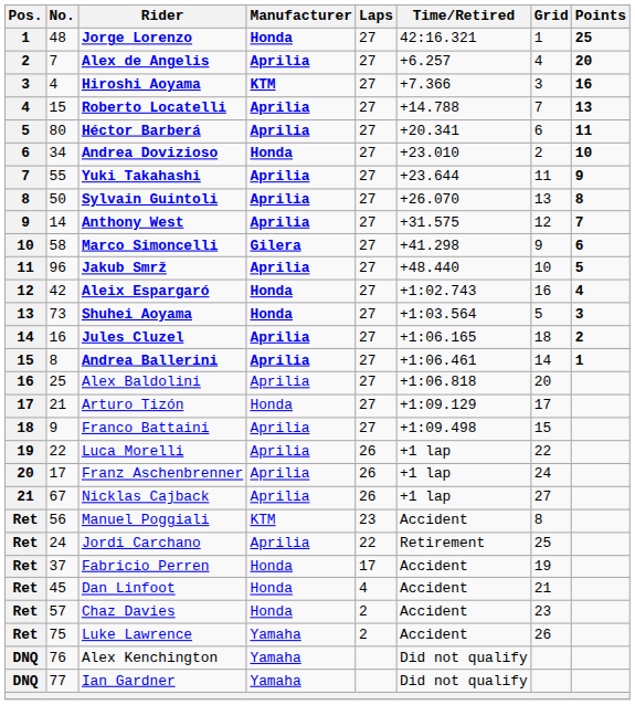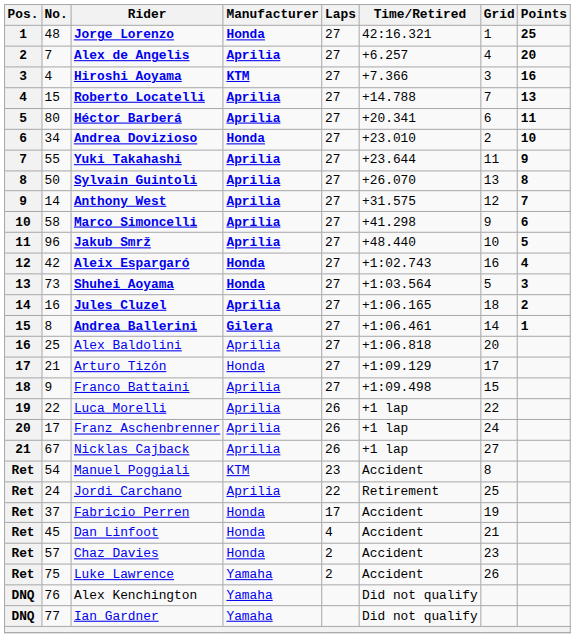 <table class="wikitable" style="font-size: 95%;">
 <tr>
 <th>Pos.</th>
 <th>No.</th>
 <th>Rider</th>
 <th>Manufacturer</th>
 <th>Laps</th>
 <th>Time/Retired</th>
 <th>Grid</th>
 <th>Points</th>
 </tr>
 <tr>
 <th>1</th>
 <td>48</td>
 <td> <strong><a href='#'>Jorge Lorenzo</a></strong></td>
 <td><strong><a href='#'>Honda</a></strong></td>
 <td>27</td>
 <td>42:16.321</td>
 <td>1</td>
 <td><strong>25</strong></td>
 </tr>
 <tr>
 <th>2</th>
 <td>7</td>
 <td> <strong><a href='#'>Alex de Angelis</a></strong></td>
 <td><strong><a href='#'>Aprilia</a></strong></td>
 <td>27</td>
 <td>+6.257</td>
 <td>4</td>
 <td><strong>20</strong></td>
 </tr>
 <tr>
 <th>3</th>
 <td>4</td>
 <td> <strong><a href='#'>Hiroshi Aoyama</a></strong></td>
 <td><strong><a href='#'>KTM</a></strong></td>
 <td>27</td>
 <td>+7.366</td>
 <td>3</td>
 <td><strong>16</strong></td>
 </tr>
 <tr>
 <th>4</th>
 <td>15</td>
 <td> <strong><a href='#'>Roberto Locatelli</a></strong></td>
 <td><strong><a href='#'>Aprilia</a></strong></td>
 <td>27</td>
 <td>+14.788</td>
 <td>7</td>
 <td><strong>13</strong></td>
 </tr>
 <tr>
 <th>5</th>
 <td>80</td>
 <td> <strong><a href='#'>Héctor Barberá</a></strong></td>
 <td><strong><a href='#'>Aprilia</a></strong></td>
 <td>27</td>
 <td>+20.341</td>
 <td>6</td>
 <td><strong>11</strong></td>
 </tr>
 <tr>
 <th>6</th>
 <td>34</td>
 <td> <strong><a href='#'>Andrea Dovizioso</a></strong></td>
 <td><strong><a href='#'>Honda</a></strong></td>
 <td>27</td>
 <td>+23.010</td>
 <td>2</td>
 <td><strong>10</strong></td>
 </tr>
 <tr>
 <th>7</th>
 <td>55</td>
 <td> <strong><a href='#'>Yuki Takahashi</a></strong></td>
 <td><strong><a href='#'>Aprilia</a></strong></td>
 <td>27</td>
 <td>+23.644</td>
 <td>11</td>
 <td><strong>9</strong></td>
 </tr>
 <tr>
 <th>8</th>
 <td>50</td>
 <td> <strong><a href='#'>Sylvain Guintoli</a></strong></td>
 <td><strong><a href='#'>Aprilia</a></strong></td>
 <td>27</td>
 <td>+26.070</td>
 <td>13</td>
 <td><strong>8</strong></td>
 </tr>
 <tr>
 <th>9</th>
 <td>14</td>
 <td> <strong><a href='#'>Anthony West</a></strong></td>
 <td><strong><a href='#'>Aprilia</a></strong></td>
 <td>27</td>
 <td>+31.575</td>
 <td>12</td>
 <td><strong>7</strong></td>
 </tr>
 <tr>
 <th>10</th>
 <td>58</td>
 <td> <strong><a href='#'>Marco Simoncelli</a></strong></td>
-<td><strong><a href='#'>Gilera</a></strong></td>
+<td><strong><a href='#'>Aprilia</a></strong></td>
 <td>27</td>
 <td>+41.298</td>
 <td>9</td>
 <td><strong>6</strong></td>
 </tr>
 <tr>
 <th>11</th>
 <td>96</td>
 <td> <strong><a href='#'>Jakub Smrž</a></strong></td>
 <td><strong><a href='#'>Aprilia</a></strong></td>
 <td>27</td>
 <td>+48.440</td>
 <td>10</td>
 <td><strong>5</strong></td>
 </tr>
 <tr>
 <th>12</th>
 <td>42</td>
 <td> <strong><a href='#'>Aleix Espargaró</a></strong></td>
 <td><strong><a href='#'>Honda</a></strong></td>
 <td>27</td>
 <td>+1:02.743</td>
 <td>16</td>
 <td><strong>4</strong></td>
 </tr>
 <tr>
 <th>13</th>
 <td>73</td>
 <td> <strong><a href='#'>Shuhei Aoyama</a></strong></td>
 <td><strong><a href='#'>Honda</a></strong></td>
 <td>27</td>
 <td>+1:03.564</td>
 <td>5</td>
 <td><strong>3</strong></td>
 </tr>
 <tr>
 <th>14</th>
 <td>16</td>
 <td> <strong><a href='#'>Jules Cluzel</a></strong></td>
 <td><strong><a href='#'>Aprilia</a></strong></td>
 <td>27</td>
 <td>+1:06.165</td>
 <td>18</td>
 <td><strong>2</strong></td>
 </tr>
 <tr>
 <th>15</th>
 <td>8</td>
 <td> <strong><a href='#'>Andrea Ballerini</a></strong></td>
-<td><strong><a href='#'>Aprilia</a></strong></td>
+<td><strong><a href='#'>Gilera</a></strong></td>
 <td>27</td>
 <td>+1:06.461</td>
 <td>14</td>
 <td><strong>1</strong></td>
 </tr>
 <tr>
 <th>16</th>
 <td>25</td>
 <td> <a href='#'>Alex Baldolini</a></td>
 <td><a href='#'>Aprilia</a></td>
 <td>27</td>
 <td>+1:06.818</td>
 <td>20</td>
 <td></td>
 </tr>
 <tr>
 <th>17</th>
 <td>21</td>
 <td> <a href='#'>Arturo Tizón</a></td>
 <td><a href='#'>Honda</a></td>
 <td>27</td>
 <td>+1:09.129</td>
 <td>17</td>
 <td></td>
 </tr>
 <tr>
 <th>18</th>
 <td>9</td>
 <td> <a href='#'>Franco Battaini</a></td>
 <td><a href='#'>Aprilia</a></td>
 <td>27</td>
 <td>+1:09.498</td>
 <td>15</td>
 <td></td>
 </tr>
 <tr>
 <th>19</th>
 <td>22</td>
 <td> <a href='#'>Luca Morelli</a></td>
 <td><a href='#'>Aprilia</a></td>
 <td>26</td>
 <td>+1 lap</td>
 <td>22</td>
 <td></td>
 </tr>
 <tr>
 <th>20</th>
 <td>17</td>
 <td> <a href='#'>Franz Aschenbrenner</a></td>
 <td><a href='#'>Aprilia</a></td>
 <td>26</td>
 <td>+1 lap</td>
 <td>24</td>
 <td></td>
 </tr>
 <tr>
 <th>21</th>
 <td>67</td>
 <td> <a href='#'>Nicklas Cajback</a></td>
 <td><a href='#'>Aprilia</a></td>
 <td>26</td>
 <td>+1 lap</td>
 <td>27</td>
 <td></td>
 </tr>
 <tr>
 <th>Ret</th>
-<td>56</td>
+<td>54</td>
 <td> <a href='#'>Manuel Poggiali</a></td>
 <td><a href='#'>KTM</a></td>
 <td>23</td>
 <td>Accident</td>
 <td>8</td>
 <td></td>
 </tr>
 <tr>
 <th>Ret</th>
 <td>24</td>
 <td> <a href='#'>Jordi Carchano</a></td>
 <td><a href='#'>Aprilia</a></td>
 <td>22</td>
 <td>Retirement</td>
 <td>25</td>
 <td></td>
 </tr>
 <tr>
 <th>Ret</th>
 <td>37</td>
 <td> <a href='#'>Fabricio Perren</a></td>
 <td><a href='#'>Honda</a></td>
 <td>17</td>
 <td>Accident</td>
 <td>19</td>
 <td></td>
 </tr>
 <tr>
 <th>Ret</th>
 <td>45</td>
 <td> <a href='#'>Dan Linfoot</a></td>
 <td><a href='#'>Honda</a></td>
 <td>4</td>
 <td>Accident</td>
 <td>21</td>
 <td></td>
 </tr>
 <tr>
 <th>Ret</th>
 <td>57</td>
 <td> <a href='#'>Chaz Davies</a></td>
 <td><a href='#'>Honda</a></td>
 <td>2</td>
 <td>Accident</td>
 <td>23</td>
 <td></td>
 </tr>
 <tr>
 <th>Ret</th>
 <td>75</td>
 <td> <a href='#'>Luke Lawrence</a></td>
 <td><a href='#'>Yamaha</a></td>
 <td>2</td>
 <td>Accident</td>
 <td>26</td>
 <td></td>
 </tr>
 <tr>
 <th>DNQ</th>
 <td>76</td>
 <td> Alex Kenchington</td>
 <td><a href='#'>Yamaha</a></td>
 <td></td>
 <td>Did not qualify</td>
 <td></td>
 <td></td>
 </tr>
 <tr>
 <th>DNQ</th>
 <td>77</td>
 <td> <a href='#'>Ian Gardner</a></td>
 <td><a href='#'>Yamaha</a></td>
 <td></td>
 <td>Did not qualify</td>
 <td></td>
 <td></td>
 </tr>
 <tr>
 <th colspan=8></th>
 </tr>
 <tr>
 </tr>
 </table>
